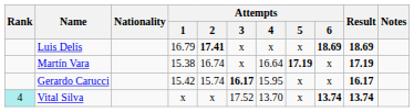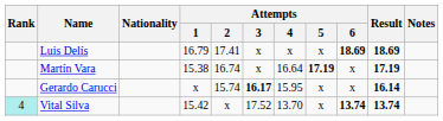 <table class="wikitable sortable" style="text-align:center">
 <tr>
 <th rowspan=2>Rank</th>
 <th rowspan=2>Name</th>
 <th rowspan=2>Nationality</th>
 <th colspan=6>Attempts</th>
 <th rowspan=2>Result</th>
 <th rowspan=2>Notes</th>
 </tr>
 <tr>
 <th>1</th>
 <th>2</th>
 <th>3</th>
 <th>4</th>
 <th>5</th>
 <th>6</th>
 </tr>
 <tr>
 <td align=center></td>
 <td align=left><a href='#'>Luis Delís</a></td>
 <td align=left></td>
 <td>16.79</td>
-<td><strong>17.41</strong></td>
+<td>17.41</td>
 <td>x</td>
 <td>x</td>
 <td>x</td>
 <td><strong>18.69</strong></td>
 <td><strong>18.69</strong></td>
 <td></td>
 </tr>
 <tr>
 <td align=center></td>
 <td align=left><a href='#'>Martín Vara</a></td>
 <td align=left></td>
 <td>15.38</td>
 <td>16.74</td>
 <td>x</td>
 <td>16.64</td>
 <td><strong>17.19</strong></td>
 <td>x</td>
 <td><strong>17.19</strong></td>
 <td></td>
 </tr>
 <tr>
 <td align=center></td>
 <td align=left><a href='#'>Gerardo Carucci</a></td>
 <td align=left></td>
-<td>15.42</td>
+<td>x</td>
 <td>15.74</td>
 <td><strong>16.17</strong></td>
 <td>15.95</td>
 <td>x</td>
 <td>x</td>
-<td><strong>16.17</strong></td>
+<td><strong>16.14</strong></td>
 <td></td>
 </tr>
 <tr>
 <td align=center style="background: paleturquoise;">4</td>
 <td align=left><a href='#'>Vital Silva</a></td>
 <td align=left></td>
-<td>x</td>
+<td>15.42</td>
 <td>x</td>
 <td>17.52</td>
 <td>13.70</td>
 <td>x</td>
 <td><strong>13.74</strong></td>
 <td><strong>13.74</strong></td>
 <td></td>
 </tr>
 </table>
